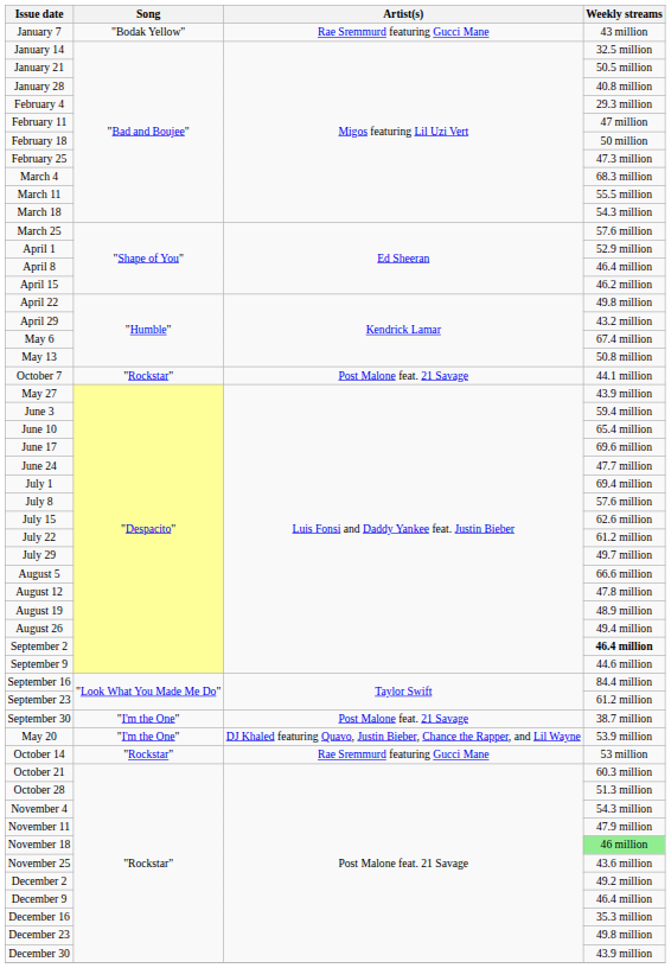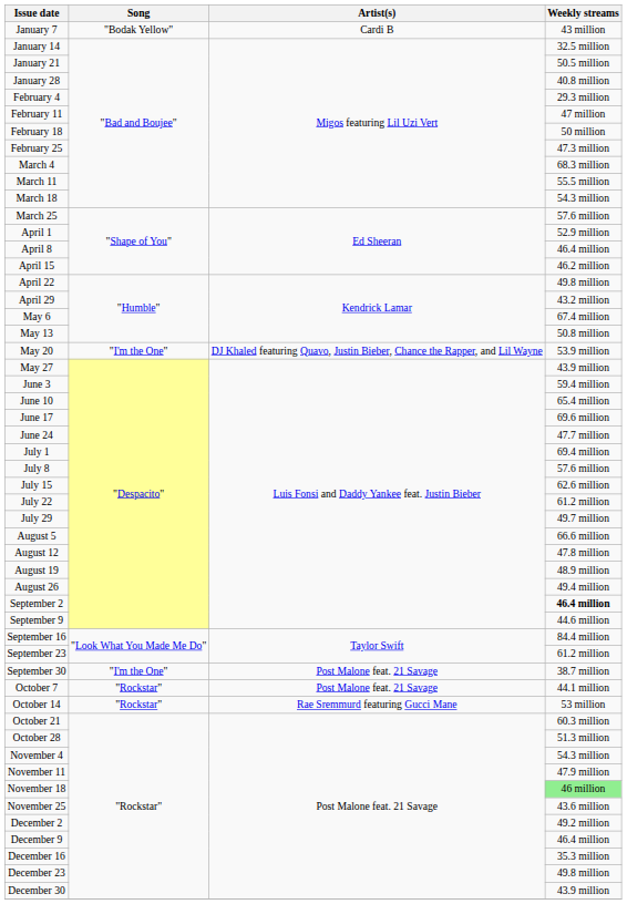 <table class="wikitable" style="text-align: center;">
 <tr>
 <th>Issue date</th>
 <th>Song</th>
 <th>Artist(s)</th>
 <th>Weekly streams</th>
 </tr>
 <tr>
 <td>January 7</td>
 <td>"Bodak Yellow"</td>
-<td rowspan="1"><a href='#'>Rae Sremmurd</a> featuring <a href='#'>Gucci Mane</a></td>
+<td>Cardi B</td>
 <td>43 million</td>
 </tr>
 <tr>
 <td>January 14</td>
 <td rowspan="10">"<a href='#'>Bad and Boujee</a>"</td>
 <td rowspan="10"><a href='#'>Migos</a> featuring <a href='#'>Lil Uzi Vert</a></td>
 <td>32.5 million</td>
 </tr>
 <tr>
 <td>January 21</td>
 <td>50.5 million</td>
 </tr>
 <tr>
 <td>January 28</td>
 <td>40.8 million</td>
 </tr>
 <tr>
 <td>February 4</td>
 <td>29.3 million</td>
 </tr>
 <tr>
 <td>February 11</td>
 <td>47 million</td>
 </tr>
 <tr>
 <td>February 18</td>
 <td>50 million</td>
 </tr>
 <tr>
 <td>February 25</td>
 <td>47.3 million</td>
 </tr>
 <tr>
 <td>March 4</td>
 <td>68.3 million</td>
 </tr>
 <tr>
 <td>March 11</td>
 <td>55.5 million</td>
 </tr>
 <tr>
 <td>March 18</td>
 <td>54.3 million</td>
 </tr>
 <tr>
 <td>March 25</td>
 <td rowspan="4">"<a href='#'>Shape of You</a>"</td>
 <td rowspan="4"><a href='#'>Ed Sheeran</a></td>
 <td>57.6 million</td>
 </tr>
 <tr>
 <td>April 1</td>
 <td>52.9 million</td>
 </tr>
 <tr>
 <td>April 8</td>
 <td>46.4 million</td>
 </tr>
 <tr>
 <td>April 15</td>
 <td>46.2 million</td>
 </tr>
 <tr>
 <td>April 22</td>
 <td rowspan="4">"<a href='#'>Humble</a>"</td>
 <td rowspan="4"><a href='#'>Kendrick Lamar</a></td>
 <td>49.8 million</td>
 </tr>
 <tr>
 <td>April 29</td>
 <td>43.2 million</td>
 </tr>
 <tr>
 <td>May 6</td>
 <td>67.4 million</td>
 </tr>
 <tr>
 <td>May 13</td>
 <td>50.8 million</td>
 </tr>
 <tr>
-<td>October 7</td>
-<td rowspan=1>"<a href='#'>Rockstar</a>"</td>
-<td rowspan=1><a href='#'>Post Malone</a> feat. <a href='#'>21 Savage</a></td>
-<td>44.1 million</td>
+<td>May 20</td>
+<td rowspan="1">"<a href='#'>I'm the One</a>"</td>
+<td rowspan="1"><a href='#'>DJ Khaled</a> featuring <a href='#'>Quavo</a>, <a href='#'>Justin Bieber</a>, <a href='#'>Chance the Rapper</a>, and <a href='#'>Lil Wayne</a></td>
+<td>53.9 million</td>
 </tr>
 <tr>
 <td>May 27</td>
 <td bgcolor=#FFFF99 rowspan="16">"<a href='#'>Despacito</a>" </td>
 <td rowspan="16"><a href='#'>Luis Fonsi</a> and <a href='#'>Daddy Yankee</a> feat. <a href='#'>Justin Bieber</a></td>
 <td>43.9 million</td>
 </tr>
 <tr>
 <td>June 3</td>
 <td>59.4 million</td>
 </tr>
 <tr>
 <td>June 10</td>
 <td>65.4 million</td>
 </tr>
 <tr>
 <td>June 17</td>
 <td>69.6 million</td>
 </tr>
 <tr>
 <td>June 24</td>
 <td>47.7 million</td>
 </tr>
 <tr>
 <td>July 1</td>
 <td>69.4 million</td>
 </tr>
 <tr>
 <td>July 8</td>
 <td>57.6 million</td>
 </tr>
 <tr>
 <td>July 15</td>
 <td>62.6 million</td>
 </tr>
 <tr>
 <td>July 22</td>
 <td>61.2 million</td>
 </tr>
 <tr>
 <td>July 29</td>
 <td>49.7 million</td>
 </tr>
 <tr>
 <td>August 5</td>
 <td>66.6 million</td>
 </tr>
 <tr>
 <td>August 12</td>
 <td>47.8 million</td>
 </tr>
 <tr>
 <td>August 19</td>
 <td>48.9 million</td>
 </tr>
 <tr>
 <td>August 26</td>
 <td>49.4 million</td>
 </tr>
 <tr>
 <td>September 2</td>
 <td><strong>46.4 million</strong></td>
 </tr>
 <tr>
 <td>September 9</td>
 <td>44.6 million</td>
 </tr>
 <tr>
 <td>September 16</td>
 <td rowspan="2">"<a href='#'>Look What You Made Me Do</a>"</td>
 <td rowspan=2><a href='#'>Taylor Swift</a></td>
 <td>84.4 million</td>
 </tr>
 <tr>
 <td>September 23</td>
 <td>61.2 million</td>
 </tr>
 <tr>
 <td>September 30</td>
 <td rowspan="1">"<a href='#'>I'm the One</a>"</td>
 <td rowspan=1><a href='#'>Post Malone</a> feat. <a href='#'>21 Savage</a></td>
 <td>38.7 million</td>
 </tr>
 <tr>
-<td>May 20</td>
-<td rowspan="1">"<a href='#'>I'm the One</a>"</td>
-<td rowspan="1"><a href='#'>DJ Khaled</a> featuring <a href='#'>Quavo</a>, <a href='#'>Justin Bieber</a>, <a href='#'>Chance the Rapper</a>, and <a href='#'>Lil Wayne</a></td>
-<td>53.9 million</td>
+<td>October 7</td>
+<td rowspan=1>"<a href='#'>Rockstar</a>"</td>
+<td rowspan=1><a href='#'>Post Malone</a> feat. <a href='#'>21 Savage</a></td>
+<td>44.1 million</td>
 </tr>
 <tr>
 <td>October 14</td>
 <td rowspan=1>"<a href='#'>Rockstar</a>"</td>
 <td rowspan="1"><a href='#'>Rae Sremmurd</a> featuring <a href='#'>Gucci Mane</a></td>
 <td>53 million</td>
 </tr>
 <tr>
 <td>October 21</td>
 <td rowspan=11>"Rockstar"</td>
 <td rowspan=11>Post Malone feat. 21 Savage</td>
 <td>60.3 million</td>
 </tr>
 <tr>
 <td>October 28</td>
 <td>51.3 million</td>
 </tr>
 <tr>
 <td>November 4</td>
 <td>54.3 million</td>
 </tr>
 <tr>
 <td>November 11</td>
 <td>47.9 million</td>
 </tr>
 <tr>
 <td>November 18</td>
 <td style="background: lightgreen;">46 million</td>
 </tr>
 <tr>
 <td>November 25</td>
 <td>43.6 million</td>
 </tr>
 <tr>
 <td>December 2</td>
 <td>49.2 million</td>
 </tr>
 <tr>
 <td>December 9</td>
 <td>46.4 million</td>
 </tr>
 <tr>
 <td>December 16</td>
 <td>35.3 million</td>
 </tr>
 <tr>
 <td>December 23</td>
 <td>49.8 million</td>
 </tr>
 <tr>
 <td>December 30</td>
 <td>43.9 million</td>
 </tr>
 <tr>
 </tr>
 </table>
